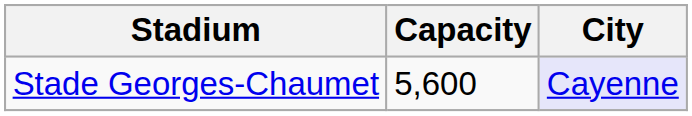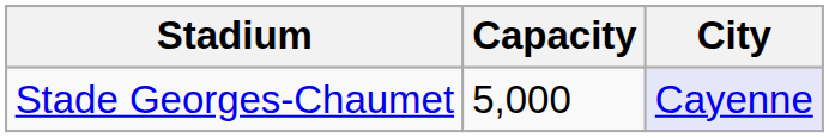 <table class="wikitable sortable">
 <tr>
 <th>Stadium</th>
 <th>Capacity</th>
 <th>City</th>
 </tr>
 <tr>
 <td><a href='#'>Stade Georges-Chaumet</a></td>
-<td>5,600</td>
+<td>5,000</td>
 <td style="background: lavender;"><a href='#'>Cayenne</a></td>
 </tr>
 </table>
